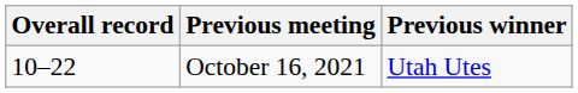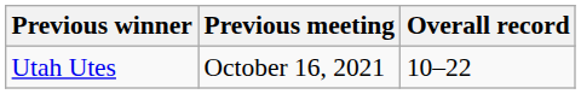 <table class="wikitable">
 <tr>
+<th>Previous winner</th>
+<th>Previous meeting</th>
 <th>Overall record</th>
-<th>Previous meeting</th>
-<th>Previous winner</th>
 </tr>
 <tr>
+<td><a href='#'>Utah Utes</a></td>
+<td>October 16, 2021</td>
 <td>10–22</td>
-<td>October 16, 2021</td>
-<td><a href='#'>Utah Utes</a></td>
 </tr>
 </table>
